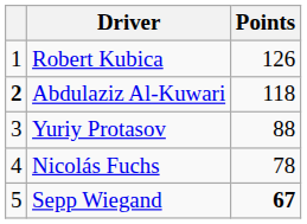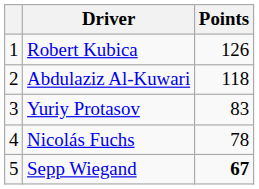 <table class="wikitable">
 <tr>
 <th></th>
 <th>Driver</th>
 <th>Points</th>
 </tr>
 <tr>
 <td>1</td>
 <td> <a href='#'>Robert Kubica</a></td>
 <td align="right">126</td>
 </tr>
 <tr>
-<td><strong>2</strong></td>
+<td>2</td>
 <td> <a href='#'>Abdulaziz Al-Kuwari</a></td>
 <td align="right">118</td>
 </tr>
 <tr>
 <td>3</td>
 <td> <a href='#'>Yuriy Protasov</a></td>
-<td align="right">88</td>
+<td align="right">83</td>
 </tr>
 <tr>
 <td>4</td>
 <td> <a href='#'>Nicolás Fuchs</a></td>
 <td align="right">78</td>
 </tr>
 <tr>
 <td>5</td>
 <td> <a href='#'>Sepp Wiegand</a></td>
 <td align="right"><strong>67</strong></td>
 </tr>
 </table>
